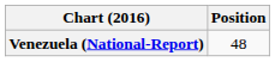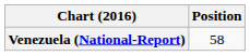 <table class="wikitable sortable plainrowheaders" style="text-align:center">
 <tr>
 <th>Chart (2016)</th>
 <th>Position</th>
 </tr>
 <tr>
 <th scope="row">Venezuela (<a href='#'>National-Report</a>)</th>
-<td>48</td>
+<td>58</td>
 </tr>
 </table>
